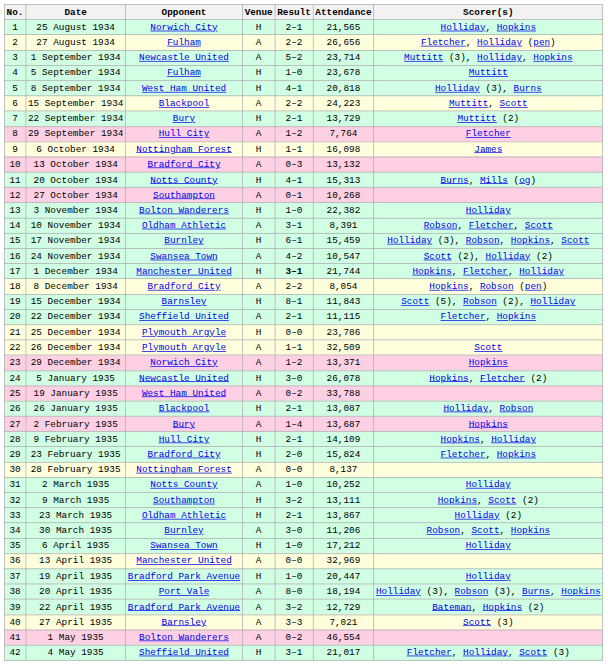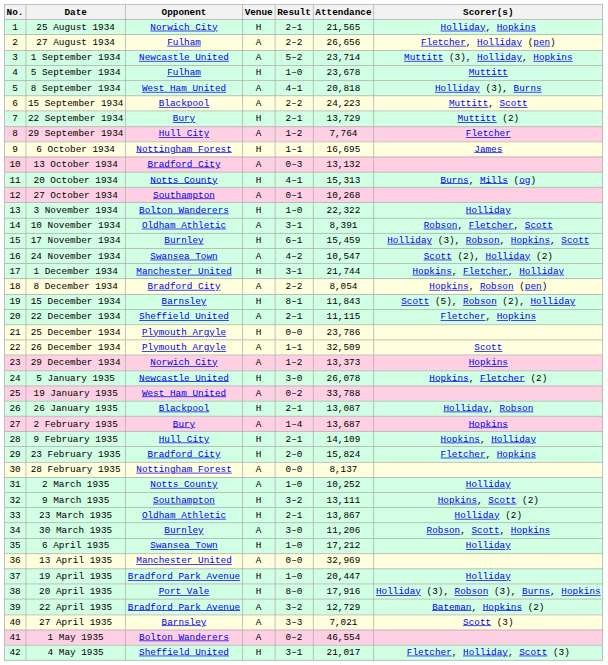 <table class="wikitable sortable" style="text-align:center;">
 <tr>
 <th>No.</th>
 <th>Date</th>
 <th>Opponent</th>
 <th>Venue</th>
 <th>Result</th>
 <th>Attendance</th>
 <th>Scorer(s)</th>
 </tr>
 <tr style="background:#d0ffe3;">
 <td>1</td>
 <td>25 August 1934</td>
 <td><a href='#'>Norwich City</a></td>
 <td>H</td>
 <td>2–1</td>
 <td>21,565</td>
 <td><a href='#'>Holliday</a>, <a href='#'>Hopkins</a></td>
 </tr>
 <tr style="background:#ffd;">
 <td>2</td>
 <td>27 August 1934</td>
 <td><a href='#'>Fulham</a></td>
 <td>A</td>
 <td>2–2</td>
 <td>26,656</td>
 <td><a href='#'>Fletcher</a>, <a href='#'>Holliday</a> (<a href='#'>pen</a>)</td>
 </tr>
 <tr style="background:#d0ffe3;">
 <td>3</td>
 <td>1 September 1934</td>
 <td><a href='#'>Newcastle United</a></td>
 <td>A</td>
 <td>5–2</td>
 <td>23,714</td>
 <td><a href='#'>Muttitt</a> (3), <a href='#'>Holliday</a>, <a href='#'>Hopkins</a></td>
 </tr>
 <tr style="background:#d0ffe3;">
 <td>4</td>
 <td>5 September 1934</td>
 <td><a href='#'>Fulham</a></td>
 <td>H</td>
 <td>1–0</td>
 <td>23,678</td>
 <td><a href='#'>Muttitt</a></td>
 </tr>
 <tr style="background:#d0ffe3;">
 <td>5</td>
 <td>8 September 1934</td>
 <td><a href='#'>West Ham United</a></td>
-<td>H</td>
+<td>A</td>
 <td>4–1</td>
 <td>20,818</td>
 <td><a href='#'>Holliday</a> (3), <a href='#'>Burns</a></td>
 </tr>
 <tr style="background:#ffd;">
 <td>6</td>
 <td>15 September 1934</td>
 <td><a href='#'>Blackpool</a></td>
 <td>A</td>
 <td>2–2</td>
 <td>24,223</td>
 <td><a href='#'>Muttitt</a>, <a href='#'>Scott</a></td>
 </tr>
 <tr style="background:#d0ffe3;">
 <td>7</td>
 <td>22 September 1934</td>
 <td><a href='#'>Bury</a></td>
 <td>H</td>
 <td>2–1</td>
 <td>13,729</td>
 <td><a href='#'>Muttitt</a> (2)</td>
 </tr>
 <tr style="background:#ffd0e3;">
 <td>8</td>
 <td>29 September 1934</td>
 <td><a href='#'>Hull City</a></td>
 <td>A</td>
 <td>1–2</td>
 <td>7,764</td>
 <td><a href='#'>Fletcher</a></td>
 </tr>
 <tr style="background:#ffd;">
 <td>9</td>
 <td>6 October 1934</td>
 <td><a href='#'>Nottingham Forest</a></td>
 <td>H</td>
 <td>1–1</td>
-<td>16,098</td>
+<td>16,695</td>
 <td><a href='#'>James</a></td>
 </tr>
 <tr style="background:#ffd0e3;">
 <td>10</td>
 <td>13 October 1934</td>
 <td><a href='#'>Bradford City</a></td>
 <td>A</td>
 <td>0–3</td>
 <td>13,132</td>
 <td></td>
 </tr>
 <tr style="background:#d0ffe3;">
 <td>11</td>
 <td>20 October 1934</td>
 <td><a href='#'>Notts County</a></td>
 <td>H</td>
 <td>4–1</td>
 <td>15,313</td>
 <td><a href='#'>Burns</a>, <a href='#'>Mills</a> (<a href='#'>og</a>)</td>
 </tr>
 <tr style="background:#ffd0e3;">
 <td>12</td>
 <td>27 October 1934</td>
 <td><a href='#'>Southampton</a></td>
 <td>A</td>
 <td>0–1</td>
 <td>10,268</td>
 <td></td>
 </tr>
 <tr style="background:#d0ffe3;">
 <td>13</td>
 <td>3 November 1934</td>
 <td><a href='#'>Bolton Wanderers</a></td>
 <td>H</td>
 <td>1–0</td>
-<td>22,382</td>
+<td>22,322</td>
 <td><a href='#'>Holliday</a></td>
 </tr>
 <tr style="background:#d0ffe3;">
 <td>14</td>
 <td>10 November 1934</td>
 <td><a href='#'>Oldham Athletic</a></td>
 <td>A</td>
 <td>3–1</td>
 <td>8,391</td>
 <td><a href='#'>Robson</a>, <a href='#'>Fletcher</a>, <a href='#'>Scott</a></td>
 </tr>
 <tr style="background:#d0ffe3;">
 <td>15</td>
 <td>17 November 1934</td>
 <td><a href='#'>Burnley</a></td>
 <td>H</td>
 <td>6–1</td>
 <td>15,459</td>
 <td><a href='#'>Holliday</a> (3), <a href='#'>Robson</a>, <a href='#'>Hopkins</a>, <a href='#'>Scott</a></td>
 </tr>
 <tr style="background:#d0ffe3;">
 <td>16</td>
 <td>24 November 1934</td>
 <td><a href='#'>Swansea Town</a></td>
 <td>A</td>
 <td>4–2</td>
 <td>10,547</td>
 <td><a href='#'>Scott</a> (2), <a href='#'>Holliday</a> (2)</td>
 </tr>
 <tr style="background:#d0ffe3;">
 <td>17</td>
 <td>1 December 1934</td>
 <td><a href='#'>Manchester United</a></td>
 <td>H</td>
-<td><strong>3–1</strong></td>
+<td>3–1</td>
 <td>21,744</td>
 <td><a href='#'>Hopkins</a>, <a href='#'>Fletcher</a>, <a href='#'>Holliday</a></td>
 </tr>
 <tr style="background:#ffd;">
 <td>18</td>
 <td>8 December 1934</td>
 <td><a href='#'>Bradford City</a></td>
 <td>A</td>
 <td>2–2</td>
 <td>8,054</td>
 <td><a href='#'>Hopkins</a>, <a href='#'>Robson</a> (<a href='#'>pen</a>)</td>
 </tr>
 <tr style="background:#d0ffe3;">
 <td>19</td>
 <td>15 December 1934</td>
 <td><a href='#'>Barnsley</a></td>
 <td>H</td>
 <td>8–1</td>
 <td>11,843</td>
 <td><a href='#'>Scott</a> (5), <a href='#'>Robson</a> (2), <a href='#'>Holliday</a></td>
 </tr>
 <tr style="background:#d0ffe3;">
 <td>20</td>
 <td>22 December 1934</td>
 <td><a href='#'>Sheffield United</a></td>
 <td>A</td>
 <td>2–1</td>
 <td>11,115</td>
 <td><a href='#'>Fletcher</a>, <a href='#'>Hopkins</a></td>
 </tr>
 <tr style="background:#ffd;">
 <td>21</td>
 <td>25 December 1934</td>
 <td><a href='#'>Plymouth Argyle</a></td>
 <td>H</td>
 <td>0–0</td>
 <td>23,786</td>
 <td></td>
 </tr>
 <tr style="background:#ffd;">
 <td>22</td>
 <td>26 December 1934</td>
 <td><a href='#'>Plymouth Argyle</a></td>
 <td>A</td>
 <td>1–1</td>
 <td>32,509</td>
 <td><a href='#'>Scott</a></td>
 </tr>
 <tr style="background:#ffd0e3;">
 <td>23</td>
 <td>29 December 1934</td>
 <td><a href='#'>Norwich City</a></td>
 <td>A</td>
 <td>1–2</td>
-<td>13,371</td>
+<td>13,373</td>
 <td><a href='#'>Hopkins</a></td>
 </tr>
 <tr style="background:#d0ffe3;">
 <td>24</td>
 <td>5 January 1935</td>
 <td><a href='#'>Newcastle United</a></td>
 <td>H</td>
 <td>3–0</td>
 <td>26,078</td>
 <td><a href='#'>Hopkins</a>, <a href='#'>Fletcher</a> (2)</td>
 </tr>
 <tr style="background:#ffd0e3;">
 <td>25</td>
 <td>19 January 1935</td>
 <td><a href='#'>West Ham United</a></td>
 <td>A</td>
 <td>0–2</td>
 <td>33,788</td>
 <td></td>
 </tr>
 <tr style="background:#d0ffe3;">
 <td>26</td>
 <td>26 January 1935</td>
 <td><a href='#'>Blackpool</a></td>
 <td>H</td>
 <td>2–1</td>
 <td>13,087</td>
 <td><a href='#'>Holliday</a>, <a href='#'>Robson</a></td>
 </tr>
 <tr style="background:#ffd0e3;">
 <td>27</td>
 <td>2 February 1935</td>
 <td><a href='#'>Bury</a></td>
 <td>A</td>
 <td>1–4</td>
 <td>13,687</td>
 <td><a href='#'>Hopkins</a></td>
 </tr>
 <tr style="background:#d0ffe3;">
 <td>28</td>
 <td>9 February 1935</td>
 <td><a href='#'>Hull City</a></td>
 <td>H</td>
 <td>2–1</td>
 <td>14,109</td>
 <td><a href='#'>Hopkins</a>, <a href='#'>Holliday</a></td>
 </tr>
 <tr style="background:#d0ffe3;">
 <td>29</td>
 <td>23 February 1935</td>
 <td><a href='#'>Bradford City</a></td>
 <td>H</td>
 <td>2–0</td>
 <td>15,824</td>
 <td><a href='#'>Fletcher</a>, <a href='#'>Hopkins</a></td>
 </tr>
 <tr style="background:#ffd;">
 <td>30</td>
 <td>28 February 1935</td>
 <td><a href='#'>Nottingham Forest</a></td>
 <td>A</td>
 <td>0–0</td>
 <td>8,137</td>
 <td></td>
 </tr>
 <tr style="background:#d0ffe3;">
 <td>31</td>
 <td>2 March 1935</td>
 <td><a href='#'>Notts County</a></td>
 <td>A</td>
 <td>1–0</td>
 <td>10,252</td>
 <td><a href='#'>Holliday</a></td>
 </tr>
 <tr style="background:#d0ffe3;">
 <td>32</td>
 <td>9 March 1935</td>
 <td><a href='#'>Southampton</a></td>
 <td>H</td>
 <td>3–2</td>
 <td>13,111</td>
 <td><a href='#'>Hopkins</a>, <a href='#'>Scott</a> (2)</td>
 </tr>
 <tr style="background:#d0ffe3;">
 <td>33</td>
 <td>23 March 1935</td>
 <td><a href='#'>Oldham Athletic</a></td>
 <td>H</td>
 <td>2–1</td>
 <td>13,867</td>
 <td><a href='#'>Holliday</a> (2)</td>
 </tr>
 <tr style="background:#d0ffe3;">
 <td>34</td>
 <td>30 March 1935</td>
 <td><a href='#'>Burnley</a></td>
 <td>A</td>
 <td>3–0</td>
 <td>11,206</td>
 <td><a href='#'>Robson</a>, <a href='#'>Scott</a>, <a href='#'>Hopkins</a></td>
 </tr>
 <tr style="background:#d0ffe3;">
 <td>35</td>
 <td>6 April 1935</td>
 <td><a href='#'>Swansea Town</a></td>
 <td>H</td>
 <td>1–0</td>
 <td>17,212</td>
 <td><a href='#'>Holliday</a></td>
 </tr>
 <tr style="background:#ffd;">
 <td>36</td>
 <td>13 April 1935</td>
 <td><a href='#'>Manchester United</a></td>
 <td>A</td>
 <td>0–0</td>
 <td>32,969</td>
 <td></td>
 </tr>
 <tr style="background:#d0ffe3;">
 <td>37</td>
 <td>19 April 1935</td>
 <td><a href='#'>Bradford Park Avenue</a></td>
 <td>H</td>
 <td>1–0</td>
 <td>20,447</td>
 <td><a href='#'>Holliday</a></td>
 </tr>
 <tr style="background:#d0ffe3;">
 <td>38</td>
 <td>20 April 1935</td>
 <td><a href='#'>Port Vale</a></td>
-<td>A</td>
+<td>H</td>
 <td>8–0</td>
-<td>18,194</td>
+<td>17,916</td>
 <td><a href='#'>Holliday</a> (3), <a href='#'>Robson</a> (3), <a href='#'>Burns</a>, <a href='#'>Hopkins</a></td>
 </tr>
 <tr style="background:#d0ffe3;">
 <td>39</td>
 <td>22 April 1935</td>
 <td><a href='#'>Bradford Park Avenue</a></td>
 <td>A</td>
 <td>3–2</td>
 <td>12,729</td>
 <td><a href='#'>Bateman</a>, <a href='#'>Hopkins</a> (2)</td>
 </tr>
 <tr style="background:#ffd;">
 <td>40</td>
 <td>27 April 1935</td>
 <td><a href='#'>Barnsley</a></td>
 <td>A</td>
 <td>3–3</td>
 <td>7,021</td>
 <td><a href='#'>Scott</a> (3)</td>
 </tr>
 <tr style="background:#ffd0e3;">
 <td>41</td>
 <td>1 May 1935</td>
 <td><a href='#'>Bolton Wanderers</a></td>
 <td>A</td>
 <td>0–2</td>
 <td>46,554</td>
 <td></td>
 </tr>
 <tr style="background:#d0ffe3;">
 <td>42</td>
 <td>4 May 1935</td>
 <td><a href='#'>Sheffield United</a></td>
 <td>H</td>
 <td>3–1</td>
 <td>21,017</td>
 <td><a href='#'>Fletcher</a>, <a href='#'>Holliday</a>, <a href='#'>Scott</a> (3)</td>
 </tr>
 </table>
